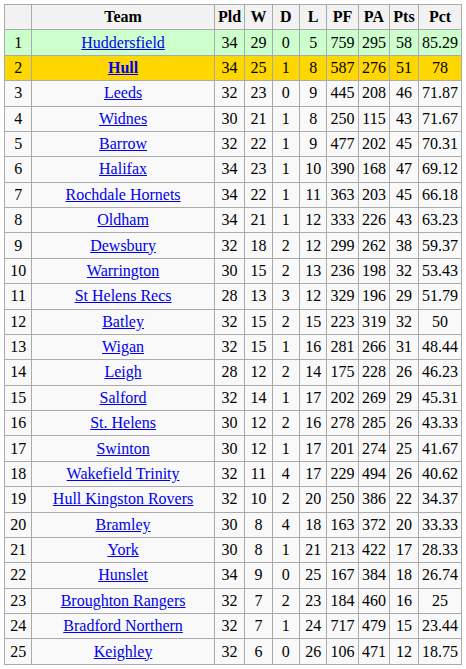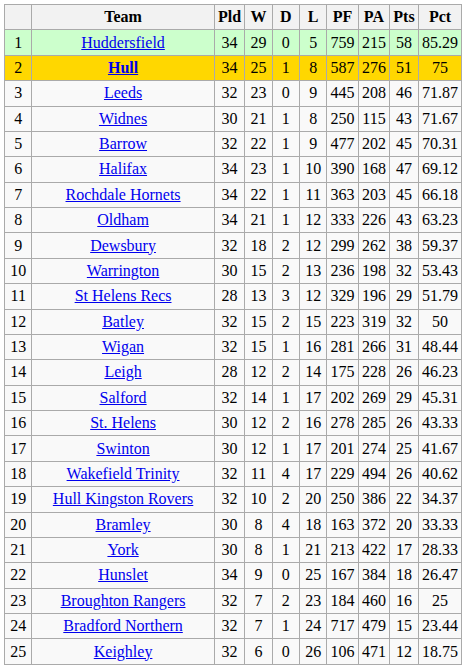 <table class="wikitable" style="text-align:center;">
 <tr>
 <th width=20 abbr="Position"></th>
 <th width=175>Team</th>
 <th width=20 abbr="Played">Pld</th>
 <th width=20 abbr="Won">W</th>
 <th width=20 abbr="Drawn">D</th>
 <th width=20 abbr="Lost">L</th>
 <th width=20 abbr="Points for">PF</th>
 <th width=20 abbr="Points against">PA</th>
 <th width=20 abbr="Points">Pts</th>
 <th width=20 abbr=”Win Percentage”>Pct</th>
 </tr>
 <tr>
 </tr>
 <tr align=center style="background:#ccffcc;color:">
 <td>1</td>
 <td><a href='#'>Huddersfield</a></td>
 <td>34</td>
 <td>29</td>
 <td>0</td>
 <td>5</td>
 <td>759</td>
-<td>295</td>
+<td>215</td>
 <td>58</td>
 <td>85.29</td>
 </tr>
 <tr align=center style="background:#FFD700;">
 <td>2</td>
 <td><strong><a href='#'>Hull</a></strong></td>
 <td>34</td>
 <td>25</td>
 <td>1</td>
 <td>8</td>
 <td>587</td>
 <td>276</td>
 <td>51</td>
-<td>78</td>
+<td>75</td>
 </tr>
 <tr align=center style="background:">
 <td>3</td>
 <td><a href='#'>Leeds</a></td>
 <td>32</td>
 <td>23</td>
 <td>0</td>
 <td>9</td>
 <td>445</td>
 <td>208</td>
 <td>46</td>
 <td>71.87</td>
 </tr>
 <tr align=center style="background:">
 <td>4</td>
 <td><a href='#'>Widnes</a></td>
 <td>30</td>
 <td>21</td>
 <td>1</td>
 <td>8</td>
 <td>250</td>
 <td>115</td>
 <td>43</td>
 <td>71.67</td>
 </tr>
 <tr align=center style="background:">
 <td>5</td>
 <td><a href='#'>Barrow</a></td>
 <td>32</td>
 <td>22</td>
 <td>1</td>
 <td>9</td>
 <td>477</td>
 <td>202</td>
 <td>45</td>
 <td>70.31</td>
 </tr>
 <tr align=center style="background:">
 <td>6</td>
 <td><a href='#'>Halifax</a></td>
 <td>34</td>
 <td>23</td>
 <td>1</td>
 <td>10</td>
 <td>390</td>
 <td>168</td>
 <td>47</td>
 <td>69.12</td>
 </tr>
 <tr align=center style="background:">
 <td>7</td>
 <td><a href='#'>Rochdale Hornets</a></td>
 <td>34</td>
 <td>22</td>
 <td>1</td>
 <td>11</td>
 <td>363</td>
 <td>203</td>
 <td>45</td>
 <td>66.18</td>
 </tr>
 <tr align=center style="background:">
 <td>8</td>
 <td><a href='#'>Oldham</a></td>
 <td>34</td>
 <td>21</td>
 <td>1</td>
 <td>12</td>
 <td>333</td>
 <td>226</td>
 <td>43</td>
 <td>63.23</td>
 </tr>
 <tr align=center style="background:">
 <td>9</td>
 <td><a href='#'>Dewsbury</a></td>
 <td>32</td>
 <td>18</td>
 <td>2</td>
 <td>12</td>
 <td>299</td>
 <td>262</td>
 <td>38</td>
 <td>59.37</td>
 </tr>
 <tr align=center style="background:">
 <td>10</td>
 <td><a href='#'>Warrington</a></td>
 <td>30</td>
 <td>15</td>
 <td>2</td>
 <td>13</td>
 <td>236</td>
 <td>198</td>
 <td>32</td>
 <td>53.43</td>
 </tr>
 <tr align=center style="background:">
 <td>11</td>
 <td><a href='#'>St Helens Recs</a></td>
 <td>28</td>
 <td>13</td>
 <td>3</td>
 <td>12</td>
 <td>329</td>
 <td>196</td>
 <td>29</td>
 <td>51.79</td>
 </tr>
 <tr align=center style="background:">
 <td>12</td>
 <td><a href='#'>Batley</a></td>
 <td>32</td>
 <td>15</td>
 <td>2</td>
 <td>15</td>
 <td>223</td>
 <td>319</td>
 <td>32</td>
 <td>50</td>
 </tr>
 <tr align=center style="background:">
 <td>13</td>
 <td><a href='#'>Wigan</a></td>
 <td>32</td>
 <td>15</td>
 <td>1</td>
 <td>16</td>
 <td>281</td>
 <td>266</td>
 <td>31</td>
 <td>48.44</td>
 </tr>
 <tr align=center style="background:">
 <td>14</td>
 <td><a href='#'>Leigh</a></td>
 <td>28</td>
 <td>12</td>
 <td>2</td>
 <td>14</td>
 <td>175</td>
 <td>228</td>
 <td>26</td>
 <td>46.23</td>
 </tr>
 <tr align=center style="background:">
 <td>15</td>
 <td><a href='#'>Salford</a></td>
 <td>32</td>
 <td>14</td>
 <td>1</td>
 <td>17</td>
 <td>202</td>
 <td>269</td>
 <td>29</td>
 <td>45.31</td>
 </tr>
 <tr align=center style="background:">
 <td>16</td>
 <td><a href='#'>St. Helens</a></td>
 <td>30</td>
 <td>12</td>
 <td>2</td>
 <td>16</td>
 <td>278</td>
 <td>285</td>
 <td>26</td>
 <td>43.33</td>
 </tr>
 <tr align=center style="background:">
 <td>17</td>
 <td><a href='#'>Swinton</a></td>
 <td>30</td>
 <td>12</td>
 <td>1</td>
 <td>17</td>
 <td>201</td>
 <td>274</td>
 <td>25</td>
 <td>41.67</td>
 </tr>
 <tr align=center style="background:">
 <td>18</td>
 <td><a href='#'>Wakefield Trinity</a></td>
 <td>32</td>
 <td>11</td>
 <td>4</td>
 <td>17</td>
 <td>229</td>
 <td>494</td>
 <td>26</td>
 <td>40.62</td>
 </tr>
 <tr align=center style="background:">
 <td>19</td>
 <td><a href='#'>Hull Kingston Rovers</a></td>
 <td>32</td>
 <td>10</td>
 <td>2</td>
 <td>20</td>
 <td>250</td>
 <td>386</td>
 <td>22</td>
 <td>34.37</td>
 </tr>
 <tr align=center style="background:">
 <td>20</td>
 <td><a href='#'>Bramley</a></td>
 <td>30</td>
 <td>8</td>
 <td>4</td>
 <td>18</td>
 <td>163</td>
 <td>372</td>
 <td>20</td>
 <td>33.33</td>
 </tr>
 <tr align=center style="background:">
 <td>21</td>
 <td><a href='#'>York</a></td>
 <td>30</td>
 <td>8</td>
 <td>1</td>
 <td>21</td>
 <td>213</td>
 <td>422</td>
 <td>17</td>
 <td>28.33</td>
 </tr>
 <tr align=center style="background:">
 <td>22</td>
 <td><a href='#'>Hunslet</a></td>
 <td>34</td>
 <td>9</td>
 <td>0</td>
 <td>25</td>
 <td>167</td>
 <td>384</td>
 <td>18</td>
-<td>26.74</td>
+<td>26.47</td>
 </tr>
 <tr align=center style="background:">
 <td>23</td>
 <td><a href='#'>Broughton Rangers</a></td>
 <td>32</td>
 <td>7</td>
 <td>2</td>
 <td>23</td>
 <td>184</td>
 <td>460</td>
 <td>16</td>
 <td>25</td>
 </tr>
 <tr align=center style="background:">
 <td>24</td>
 <td><a href='#'>Bradford Northern</a></td>
 <td>32</td>
 <td>7</td>
 <td>1</td>
 <td>24</td>
 <td>717</td>
 <td>479</td>
 <td>15</td>
 <td>23.44</td>
 </tr>
 <tr align=center style="background:">
 <td>25</td>
 <td><a href='#'>Keighley</a></td>
 <td>32</td>
 <td>6</td>
 <td>0</td>
 <td>26</td>
 <td>106</td>
 <td>471</td>
 <td>12</td>
 <td>18.75</td>
 </tr>
 <tr>
 </tr>
 </table>
